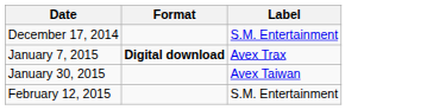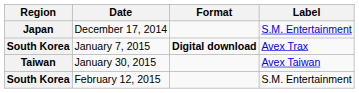 <table class="wikitable plainrowheaders">
 <tr>
+<th scope="col">Region</th>
 <th scope="col">Date</th>
 <th scope="col">Format</th>
 <th scope="col">Label</th>
 </tr>
 <tr>
+<th scope="row">Japan</th>
 <td>December 17, 2014</td>
 <td></td>
 <td><a href='#'>S.M. Entertainment</a></td>
 </tr>
 <tr>
+<th scope="row">South Korea</th>
 <td>January 7, 2015</td>
 <td><strong>Digital download</strong></td>
 <td><a href='#'>Avex Trax</a></td>
 </tr>
 <tr>
+<th scope="row">Taiwan</th>
 <td>January 30, 2015</td>
 <td></td>
 <td><a href='#'>Avex Taiwan</a></td>
 </tr>
 <tr>
+<th scope="row">South Korea</th>
 <td>February 12, 2015</td>
 <td></td>
 <td>S.M. Entertainment</td>
 </tr>
 </table>
